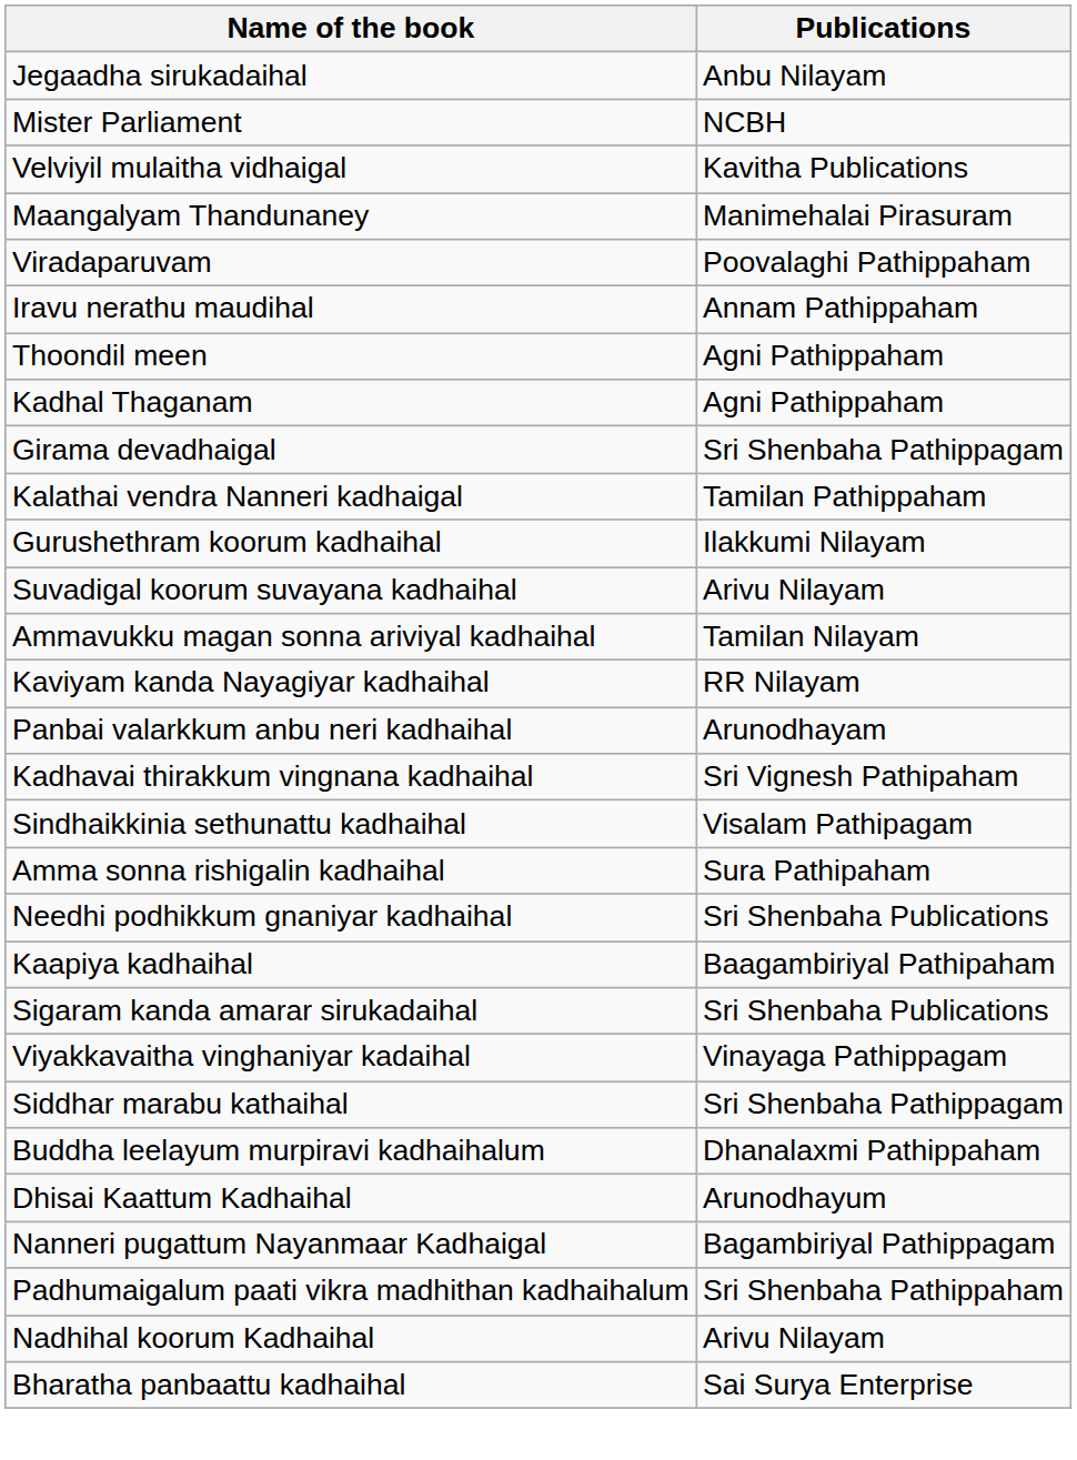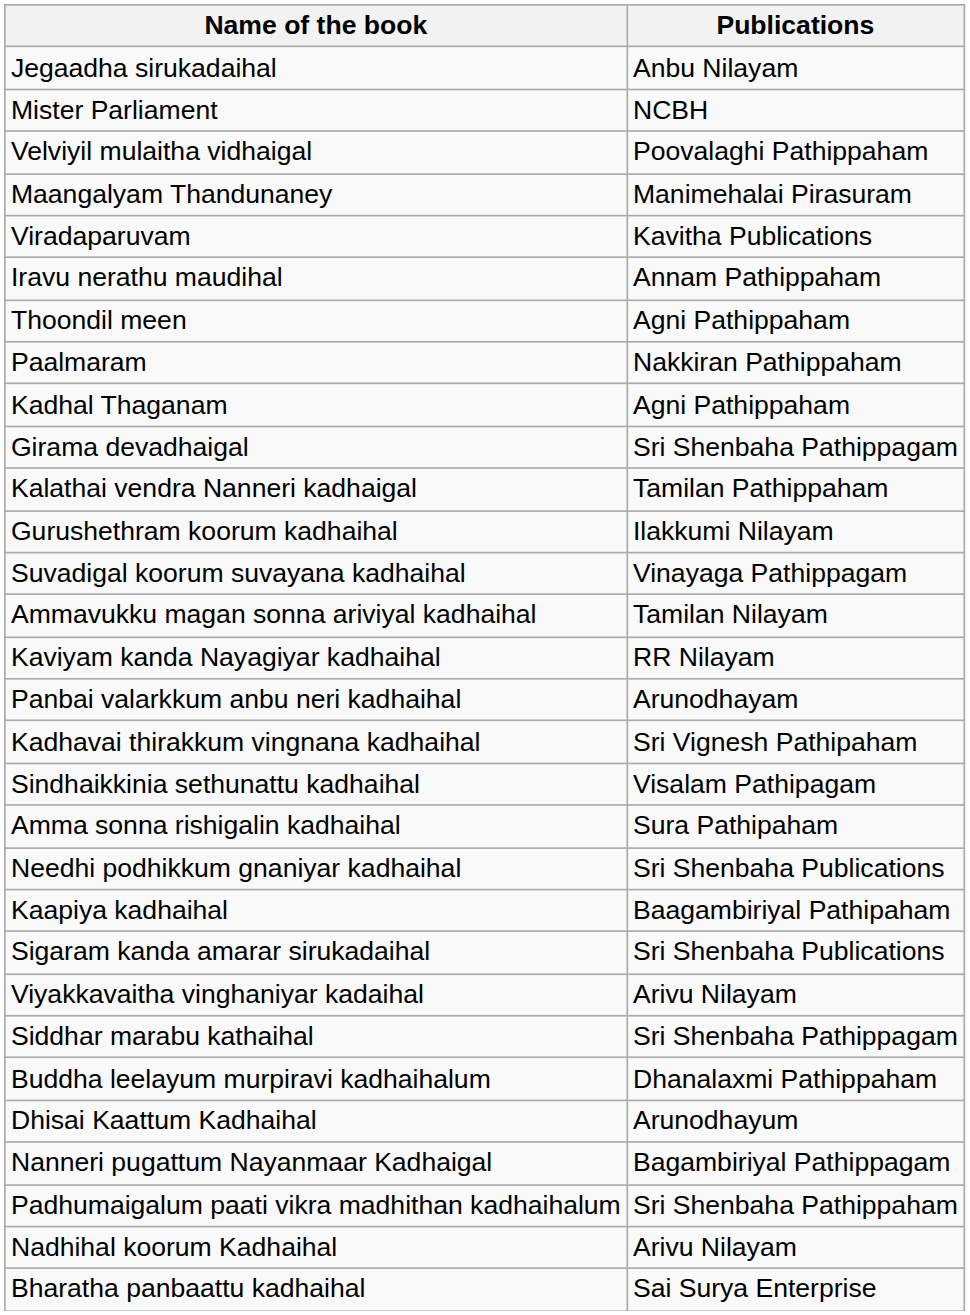 <table class="wikitable sortable">
 <tr>
 <th>Name of the book</th>
 <th>Publications</th>
 </tr>
 <tr>
 <td>Jegaadha sirukadaihal</td>
 <td>Anbu Nilayam</td>
 </tr>
 <tr>
 <td>Mister Parliament</td>
 <td>NCBH</td>
 </tr>
 <tr>
 <td>Velviyil mulaitha vidhaigal</td>
-<td>Kavitha Publications</td>
+<td>Poovalaghi Pathippaham</td>
 </tr>
 <tr>
 <td>Maangalyam Thandunaney</td>
 <td>Manimehalai Pirasuram</td>
 </tr>
 <tr>
 <td>Viradaparuvam</td>
-<td>Poovalaghi Pathippaham</td>
+<td>Kavitha Publications</td>
 </tr>
 <tr>
 <td>Iravu nerathu maudihal</td>
 <td>Annam Pathippaham</td>
 </tr>
 <tr>
 <td>Thoondil meen</td>
 <td>Agni Pathippaham</td>
+</tr>
+<tr>
+<td>Paalmaram</td>
+<td>Nakkiran Pathippaham</td>
 </tr>
 <tr>
 <td>Kadhal Thaganam</td>
 <td>Agni Pathippaham</td>
 </tr>
 <tr>
 <td>Girama devadhaigal</td>
 <td>Sri Shenbaha Pathippagam</td>
 </tr>
 <tr>
 <td>Kalathai vendra Nanneri kadhaigal</td>
 <td>Tamilan Pathippaham</td>
 </tr>
 <tr>
 <td>Gurushethram koorum kadhaihal</td>
 <td>Ilakkumi Nilayam</td>
 </tr>
 <tr>
 <td>Suvadigal koorum suvayana kadhaihal</td>
-<td>Arivu Nilayam</td>
+<td>Vinayaga Pathippagam</td>
 </tr>
 <tr>
 <td>Ammavukku magan sonna ariviyal kadhaihal</td>
 <td>Tamilan Nilayam</td>
 </tr>
 <tr>
 <td>Kaviyam kanda Nayagiyar kadhaihal</td>
 <td>RR Nilayam</td>
 </tr>
 <tr>
 <td>Panbai valarkkum anbu neri kadhaihal</td>
 <td>Arunodhayam</td>
 </tr>
 <tr>
 <td>Kadhavai thirakkum vingnana kadhaihal</td>
 <td>Sri Vignesh Pathipaham</td>
 </tr>
 <tr>
 <td>Sindhaikkinia sethunattu kadhaihal</td>
 <td>Visalam Pathipagam</td>
 </tr>
 <tr>
 <td>Amma sonna rishigalin kadhaihal</td>
 <td>Sura Pathipaham</td>
 </tr>
 <tr>
 <td>Needhi podhikkum gnaniyar kadhaihal</td>
 <td>Sri Shenbaha Publications</td>
 </tr>
 <tr>
 <td>Kaapiya kadhaihal</td>
 <td>Baagambiriyal Pathipaham</td>
 </tr>
 <tr>
 <td>Sigaram kanda amarar sirukadaihal</td>
 <td>Sri Shenbaha Publications</td>
 </tr>
 <tr>
 <td>Viyakkavaitha vinghaniyar kadaihal</td>
-<td>Vinayaga Pathippagam</td>
+<td>Arivu Nilayam</td>
 </tr>
 <tr>
 <td>Siddhar marabu kathaihal</td>
 <td>Sri Shenbaha Pathippagam</td>
 </tr>
 <tr>
 <td>Buddha leelayum murpiravi kadhaihalum</td>
 <td>Dhanalaxmi Pathippaham</td>
 </tr>
 <tr>
 <td>Dhisai Kaattum Kadhaihal</td>
 <td>Arunodhayum</td>
 </tr>
 <tr>
 <td>Nanneri pugattum Nayanmaar Kadhaigal</td>
 <td>Bagambiriyal Pathippagam</td>
 </tr>
 <tr>
 <td>Padhumaigalum paati vikra madhithan kadhaihalum</td>
 <td>Sri Shenbaha Pathippaham</td>
 </tr>
 <tr>
 <td>Nadhihal koorum Kadhaihal</td>
 <td>Arivu Nilayam</td>
 </tr>
 <tr>
 <td>Bharatha panbaattu kadhaihal</td>
 <td>Sai Surya Enterprise</td>
 </tr>
 </table>
